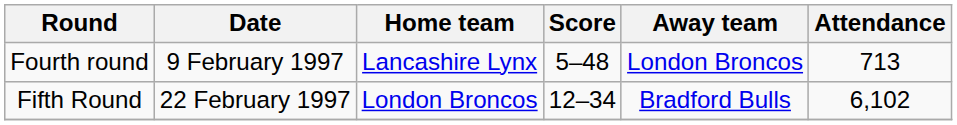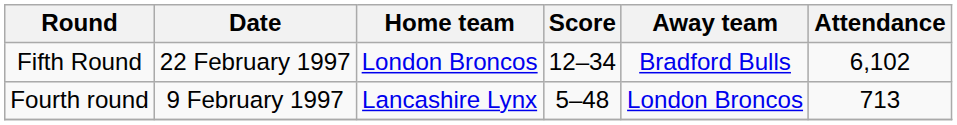 <table class="wikitable" style="text-align:center">
 <tr>
 <th>Round</th>
 <th>Date</th>
 <th>Home team</th>
 <th>Score</th>
 <th>Away team</th>
 <th>Attendance</th>
 </tr>
 <tr>
+<td>Fifth Round</td>
+<td>22 February 1997</td>
+<td><a href='#'>London Broncos</a></td>
+<td>12–34</td>
+<td><a href='#'>Bradford Bulls</a></td>
+<td>6,102</td>
+</tr>
+<tr>
 <td>Fourth round</td>
 <td>9 February 1997</td>
 <td><a href='#'>Lancashire Lynx</a></td>
 <td>5–48</td>
 <td><a href='#'>London Broncos</a></td>
 <td>713</td>
 </tr>
 <tr>
-<td>Fifth Round</td>
-<td>22 February 1997</td>
-<td><a href='#'>London Broncos</a></td>
-<td>12–34</td>
-<td><a href='#'>Bradford Bulls</a></td>
-<td>6,102</td>
-</tr>
-<tr>
 </tr>
 </table>
